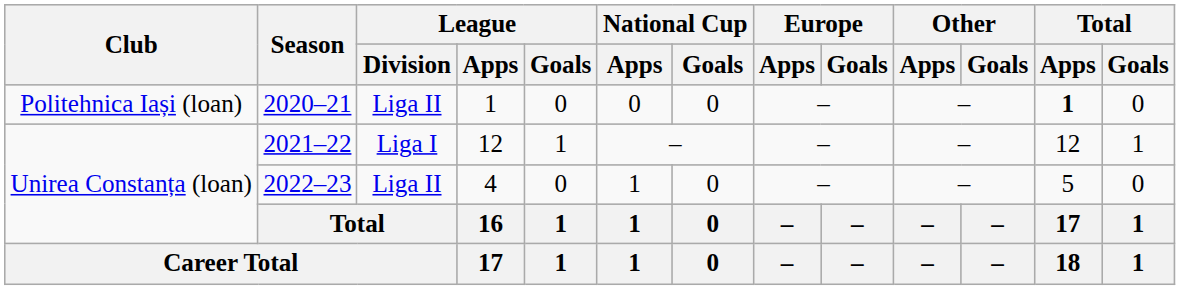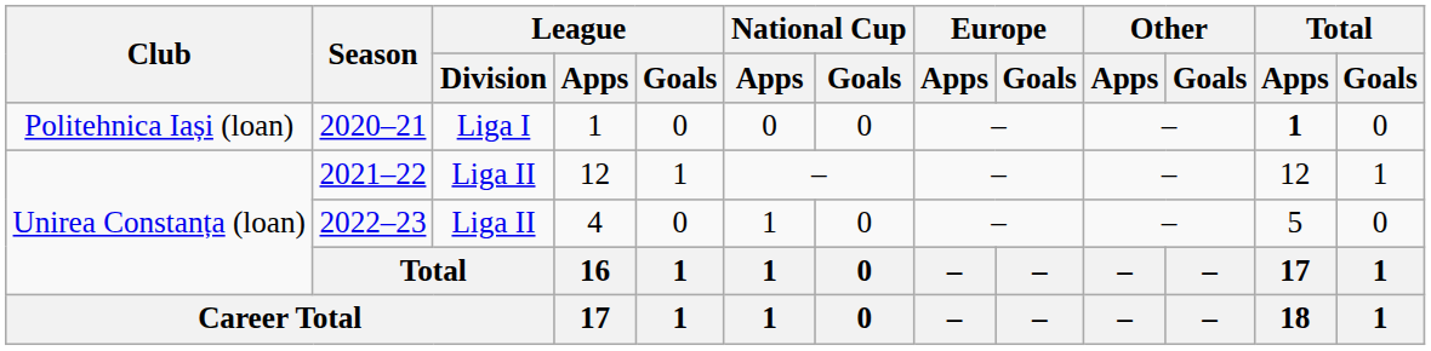 <table class=wikitable style=text-align:center>
 <tr>
 <th rowspan=2>Club</th>
 <th rowspan=2>Season</th>
 <th colspan=3>League</th>
 <th colspan=2>National Cup</th>
 <th colspan=2>Europe</th>
 <th colspan=2>Other</th>
 <th colspan=2>Total</th>
 </tr>
 <tr>
 <th>Division</th>
 <th>Apps</th>
 <th>Goals</th>
 <th>Apps</th>
 <th>Goals</th>
 <th>Apps</th>
 <th>Goals</th>
 <th>Apps</th>
 <th>Goals</th>
 <th>Apps</th>
 <th>Goals</th>
 </tr>
 <tr>
 <td><a href='#'>Politehnica Iași</a> (loan)</td>
 <td><a href='#'>2020–21</a></td>
-<td rowspan="1"><a href='#'>Liga II</a></td>
+<td rowspan="1"><a href='#'>Liga I</a></td>
 <td>1</td>
 <td>0</td>
 <td>0</td>
 <td>0</td>
 <td colspan="2">–</td>
 <td colspan="2">–</td>
 <td><strong>1</strong></td>
 <td>0</td>
 </tr>
 <tr>
 <td rowspan="3"><a href='#'>Unirea Constanța</a> (loan)</td>
 <td><a href='#'>2021–22</a></td>
-<td rowspan="1"><a href='#'>Liga I</a></td>
+<td rowspan="1"><a href='#'>Liga II</a></td>
 <td>12</td>
 <td>1</td>
 <td colspan="2">–</td>
 <td colspan="2">–</td>
 <td colspan="2">–</td>
 <td>12</td>
 <td>1</td>
 </tr>
 <tr>
 <td><a href='#'>2022–23</a></td>
 <td rowspan="1"><a href='#'>Liga II</a></td>
 <td>4</td>
 <td>0</td>
 <td>1</td>
 <td>0</td>
 <td colspan="2">–</td>
 <td colspan="2">–</td>
 <td>5</td>
 <td>0</td>
 </tr>
 <tr>
 <th colspan="2">Total</th>
 <th>16</th>
 <th>1</th>
 <th>1</th>
 <th>0</th>
 <th>–</th>
 <th>–</th>
 <th>–</th>
 <th>–</th>
 <th>17</th>
 <th>1</th>
 </tr>
 <tr>
 <th colspan="3">Career Total</th>
 <th>17</th>
 <th>1</th>
 <th>1</th>
 <th>0</th>
 <th>–</th>
 <th>–</th>
 <th>–</th>
 <th>–</th>
 <th>18</th>
 <th>1</th>
 </tr>
 </table>
